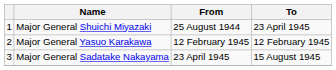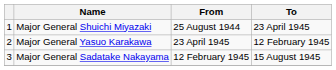 <table class=wikitable>
 <tr>
 <th></th>
 <th>Name</th>
 <th>From</th>
 <th>To</th>
 </tr>
 <tr>
 <td>1</td>
 <td>Major General <a href='#'>Shuichi Miyazaki</a></td>
 <td>25 August 1944</td>
 <td>23 April 1945</td>
 </tr>
 <tr>
 <td>2</td>
 <td>Major General <a href='#'>Yasuo Karakawa</a></td>
-<td>12 February 1945</td>
+<td>23 April 1945</td>
 <td>12 February 1945</td>
 </tr>
 <tr>
 <td>3</td>
 <td>Major General <a href='#'>Sadatake Nakayama</a></td>
-<td>23 April 1945</td>
+<td>12 February 1945</td>
 <td>15 August 1945</td>
 </tr>
 <tr>
 </tr>
 </table>
